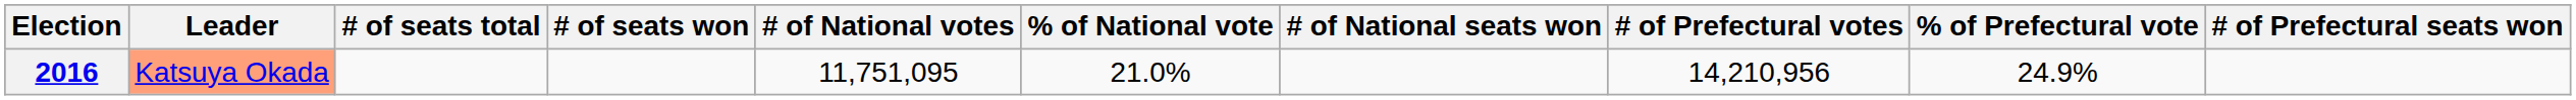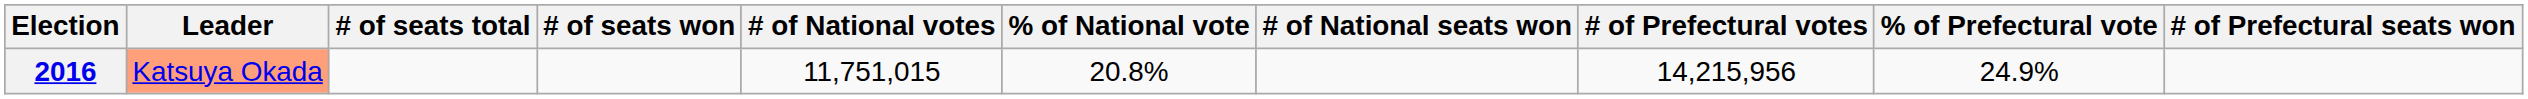 <table class="wikitable sortable">
 <tr>
 <th>Election</th>
 <th>Leader</th>
 <th># of seats total</th>
 <th># of seats won</th>
 <th># of National votes</th>
 <th>% of National vote</th>
 <th># of National seats won</th>
 <th># of Prefectural votes</th>
 <th>% of Prefectural vote</th>
 <th># of Prefectural seats won</th>
 </tr>
 <tr style="text-align:center;">
 <th><a href='#'>2016</a></th>
 <td style="background: lightsalmon;"><a href='#'>Katsuya Okada</a></td>
 <td></td>
 <td></td>
-<td>11,751,095</td>
-<td>21.0%</td>
+<td>11,751,015</td>
+<td>20.8%</td>
 <td></td>
-<td>14,210,956</td>
+<td>14,215,956</td>
 <td>24.9%</td>
 <td></td>
 </tr>
 </table>
